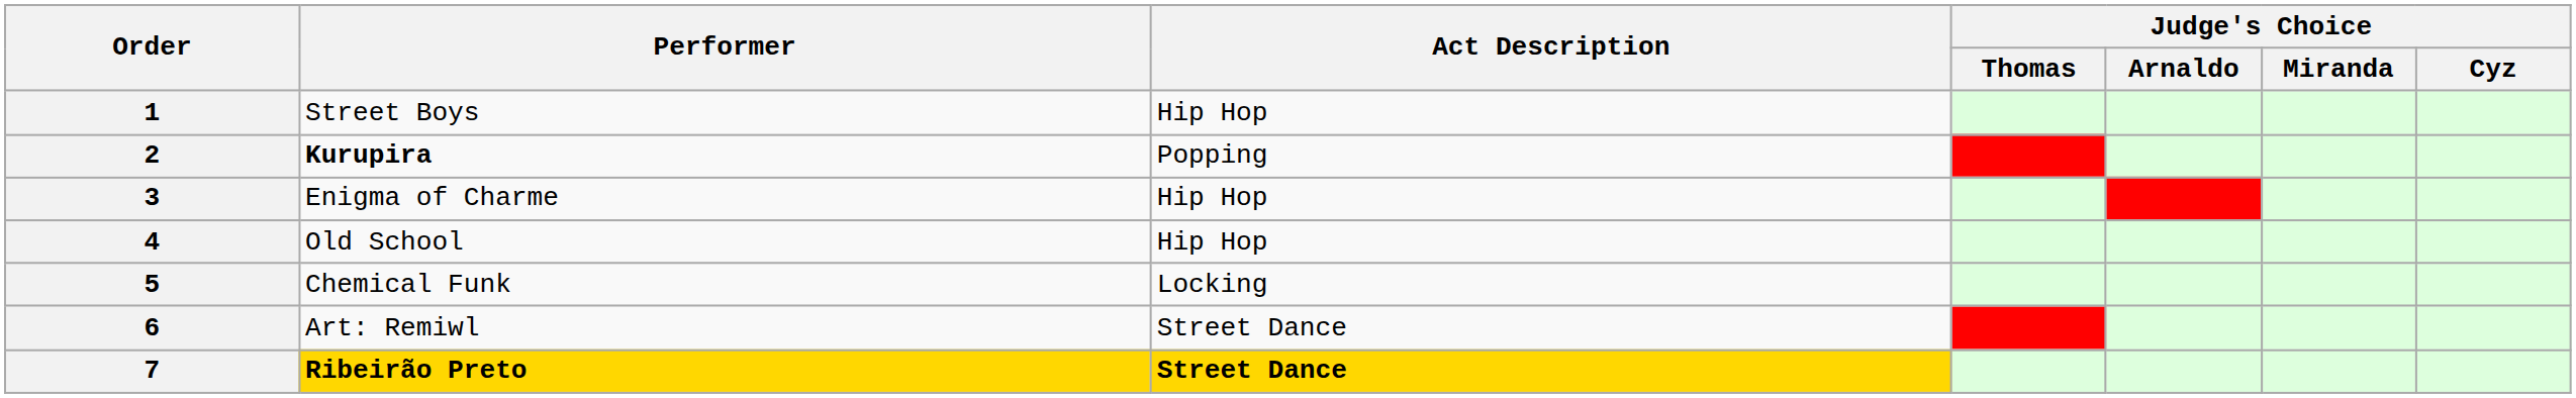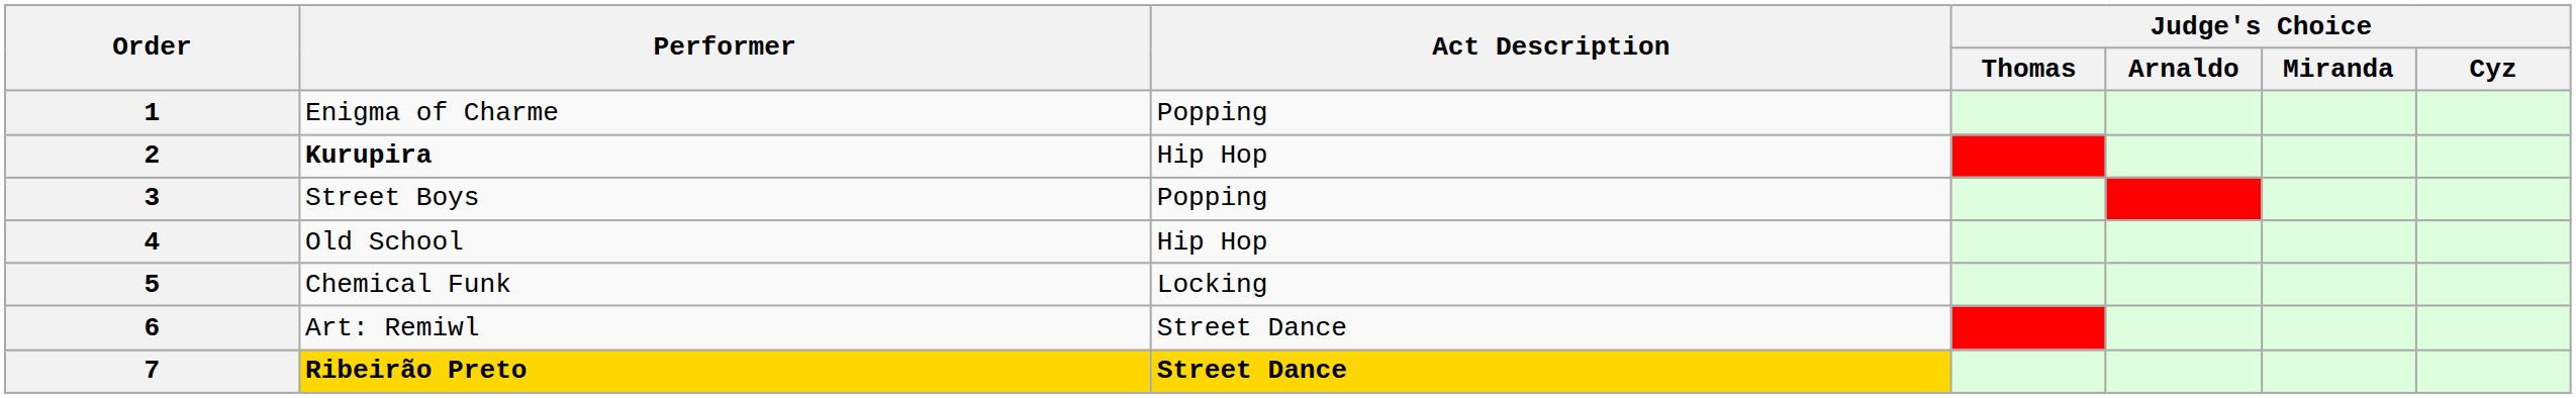 <table class="wikitable" width="100%">
 <tr>
 <th rowspan=2>Order</th>
 <th rowspan=2>Performer</th>
 <th rowspan=2>Act Description</th>
 <th colspan=4>Judge's Choice</th>
 </tr>
 <tr>
 <th width="70">Thomas</th>
 <th width="70">Arnaldo</th>
 <th width="70">Miranda</th>
 <th width="70">Cyz</th>
 </tr>
 <tr>
 <th>1</th>
-<td>Street Boys</td>
-<td>Hip Hop</td>
+<td>Enigma of Charme</td>
+<td>Popping</td>
 <td bgcolor="DDFFDD"></td>
 <td bgcolor="DDFFDD"></td>
 <td bgcolor="DDFFDD"></td>
 <td bgcolor="DDFFDD"></td>
 </tr>
 <tr>
 <th>2</th>
 <td><strong>Kurupira</strong></td>
-<td>Popping</td>
+<td>Hip Hop</td>
 <td bgcolor="FF0000"></td>
 <td bgcolor="DDFFDD"></td>
 <td bgcolor="DDFFDD"></td>
 <td bgcolor="DDFFDD"></td>
 </tr>
 <tr>
 <th>3</th>
-<td>Enigma of Charme</td>
-<td>Hip Hop</td>
+<td>Street Boys</td>
+<td>Popping</td>
 <td bgcolor="DDFFDD"></td>
 <td bgcolor="FF0000"></td>
 <td bgcolor="DDFFDD"></td>
 <td bgcolor="DDFFDD"></td>
 </tr>
 <tr>
 <th>4</th>
 <td>Old School</td>
 <td>Hip Hop</td>
 <td bgcolor="DDFFDD"></td>
 <td bgcolor="DDFFDD"></td>
 <td bgcolor="DDFFDD"></td>
 <td bgcolor="DDFFDD"></td>
 </tr>
 <tr>
 <th>5</th>
 <td>Chemical Funk</td>
 <td>Locking</td>
 <td bgcolor="DDFFDD"></td>
 <td bgcolor="DDFFDD"></td>
 <td bgcolor="DDFFDD"></td>
 <td bgcolor="DDFFDD"></td>
 </tr>
 <tr>
 <th>6</th>
 <td>Art: Remiwl</td>
 <td>Street Dance</td>
 <td bgcolor="FF0000"></td>
 <td bgcolor="DDFFDD"></td>
 <td bgcolor="DDFFDD"></td>
 <td bgcolor="DDFFDD"></td>
 </tr>
 <tr>
 <th>7</th>
 <td bgcolor="FFD700"><strong>Ribeirão Preto</strong></td>
 <td bgcolor="FFD700"><strong>Street Dance</strong></td>
 <td bgcolor="DDFFDD"></td>
 <td bgcolor="DDFFDD"></td>
 <td bgcolor="DDFFDD"></td>
 <td bgcolor="DDFFDD"></td>
 </tr>
 </table>
